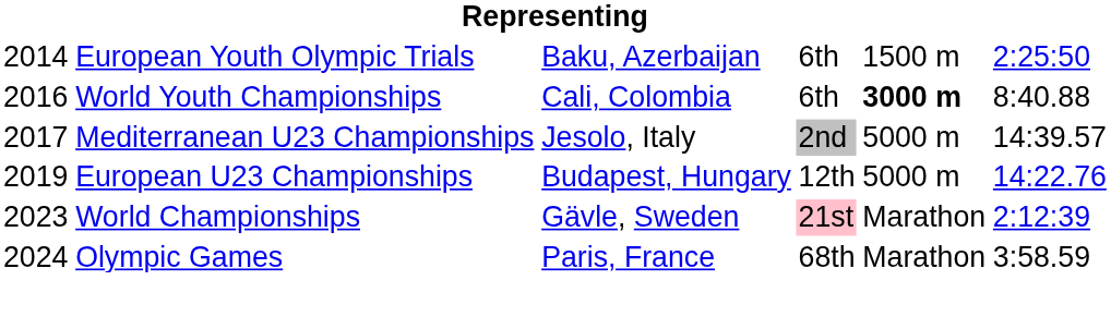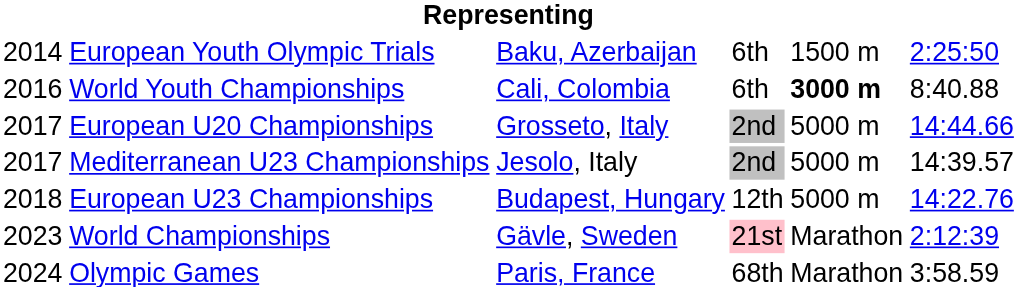 <table>
 <tr>
 <th colspan="6">Representing </th>
 </tr>
 <tr>
 <td>2014</td>
 <td><a href='#'>European Youth Olympic Trials</a></td>
 <td><a href='#'>Baku, Azerbaijan</a></td>
 <td>6th</td>
 <td>1500 m</td>
 <td><a href='#'>2:25:50</a></td>
 </tr>
 <tr>
 <td>2016</td>
 <td><a href='#'>World Youth Championships</a></td>
 <td><a href='#'>Cali, Colombia</a></td>
 <td>6th</td>
 <td><strong>3000 m</strong></td>
 <td>8:40.88</td>
 </tr>
 <tr>
 <td>2017</td>
+<td><a href='#'>European U20 Championships</a></td>
+<td><a href='#'>Grosseto</a>, <a href='#'>Italy</a></td>
+<td bgcolor=silver>2nd</td>
+<td>5000 m</td>
+<td><a href='#'>14:44.66</a></td>
+</tr>
+<tr>
+<td>2017</td>
 <td><a href='#'>Mediterranean U23 Championships</a></td>
 <td><a href='#'>Jesolo</a>, Italy</td>
 <td bgcolor=silver>2nd</td>
 <td>5000 m</td>
 <td>14:39.57</td>
 </tr>
 <tr>
-<td>2019</td>
+<td>2018</td>
 <td><a href='#'>European U23 Championships</a></td>
 <td><a href='#'>Budapest, Hungary</a></td>
 <td>12th</td>
 <td>5000 m</td>
 <td><a href='#'>14:22.76</a></td>
 </tr>
 <tr>
 <td>2023</td>
 <td><a href='#'>World Championships</a></td>
 <td><a href='#'>Gävle</a>, <a href='#'>Sweden</a></td>
 <td style="background: pink;">21st</td>
 <td>Marathon</td>
 <td><a href='#'>2:12:39</a></td>
 </tr>
 <tr>
 <td>2024</td>
 <td><a href='#'>Olympic Games</a></td>
 <td><a href='#'>Paris, France</a></td>
 <td>68th</td>
 <td>Marathon</td>
 <td>3:58.59</td>
 </tr>
 </table>
